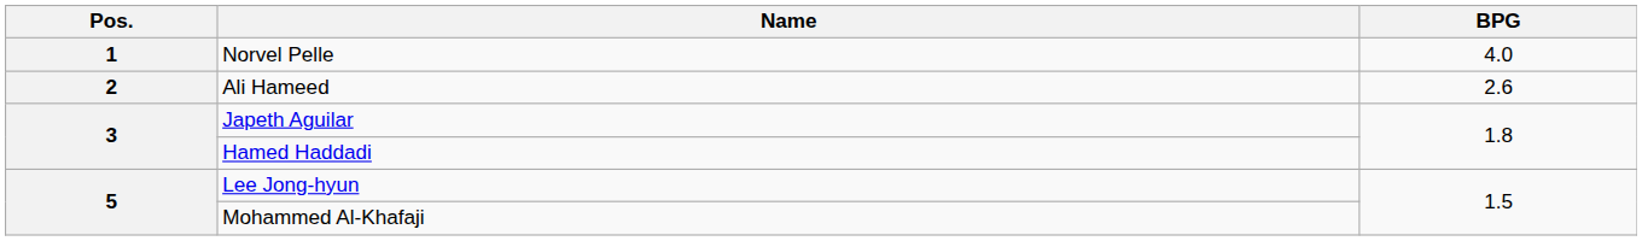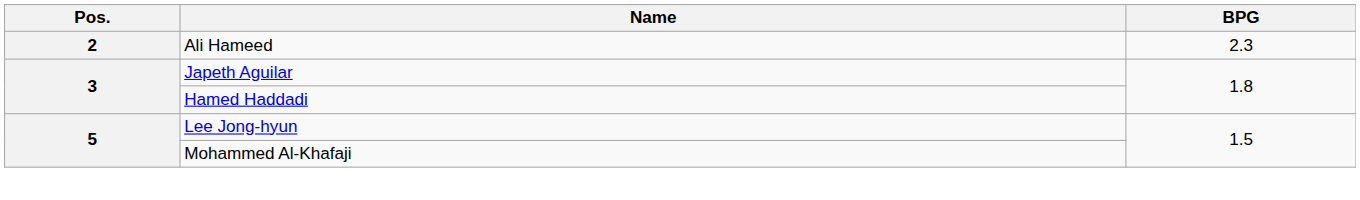 <table class=wikitable width=100% style="text-align:center;">
 <tr>
 <th width="13%">Pos.</th>
 <th width="70%">Name</th>
 <th width="17%">BPG</th>
 </tr>
 <tr>
-<th>1</th>
-<td align=left>  Norvel Pelle</td>
-<td>4.0</td>
-</tr>
-<tr>
 <th>2</th>
 <td align=left>  Ali Hameed</td>
-<td>2.6</td>
+<td>2.3</td>
 </tr>
 <tr>
 <th rowspan=2>3</th>
 <td align=left> <a href='#'>Japeth Aguilar</a></td>
 <td rowspan=2>1.8</td>
 </tr>
 <tr>
 <td align=left> <a href='#'>Hamed Haddadi</a></td>
 </tr>
 <tr>
 <th rowspan=2>5</th>
 <td align=left> <a href='#'>Lee Jong-hyun</a></td>
 <td rowspan=2>1.5</td>
 </tr>
 <tr>
 <td align=left>  Mohammed Al-Khafaji</td>
 </tr>
 </table>
